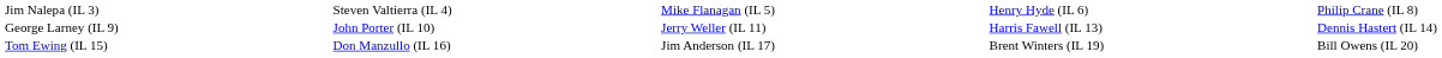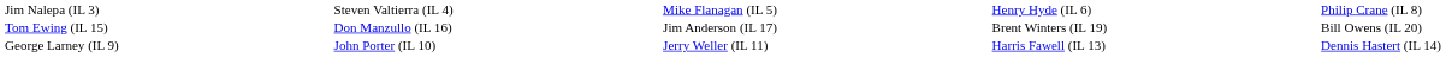 <table width="100%">
 <tr>
 <td width="20%">Jim Nalepa (IL 3)</td>
 <td width="20%">Steven Valtierra (IL 4)</td>
 <td width="20%"><a href='#'>Mike Flanagan</a> (IL 5)</td>
 <td width="20%"><a href='#'>Henry Hyde</a> (IL 6)</td>
 <td width="20%"><a href='#'>Philip Crane</a> (IL 8)</td>
 </tr>
 <tr>
+<td><a href='#'>Tom Ewing</a> (IL 15)</td>
+<td><a href='#'>Don Manzullo</a> (IL 16)</td>
+<td>Jim Anderson (IL 17)</td>
+<td>Brent Winters (IL 19)</td>
+<td>Bill Owens (IL 20)</td>
+</tr>
+<tr>
 <td>George Larney (IL 9)</td>
 <td><a href='#'>John Porter</a> (IL 10)</td>
 <td><a href='#'>Jerry Weller</a> (IL 11)</td>
 <td><a href='#'>Harris Fawell</a> (IL 13)</td>
 <td><a href='#'>Dennis Hastert</a> (IL 14)</td>
 </tr>
-<tr>
-<td><a href='#'>Tom Ewing</a> (IL 15)</td>
-<td><a href='#'>Don Manzullo</a> (IL 16)</td>
-<td>Jim Anderson (IL 17)</td>
-<td>Brent Winters (IL 19)</td>
-<td>Bill Owens (IL 20)</td>
-</tr>
 </table>
